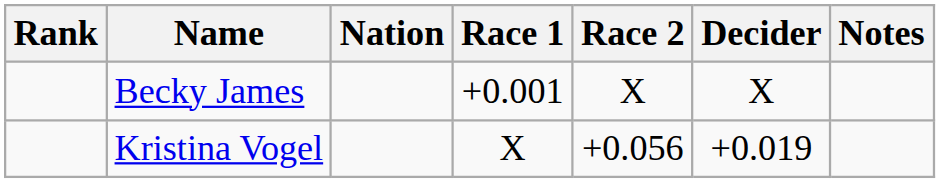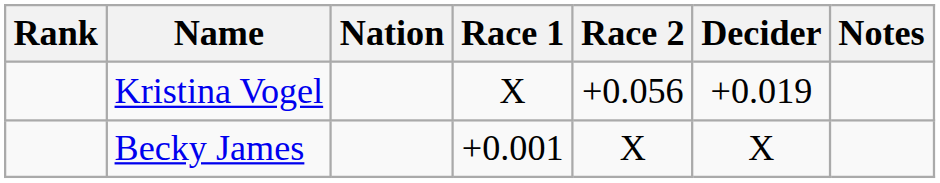 <table class="wikitable sortable" style="text-align:center">
 <tr>
 <th>Rank</th>
 <th>Name</th>
 <th>Nation</th>
 <th>Race 1</th>
 <th>Race 2</th>
 <th>Decider</th>
 <th>Notes</th>
 </tr>
 <tr>
 <td></td>
+<td align=left><a href='#'>Kristina Vogel</a></td>
+<td align=left></td>
+<td>X</td>
+<td>+0.056</td>
+<td>+0.019</td>
+<td></td>
+</tr>
+<tr>
+<td></td>
 <td align=left><a href='#'>Becky James</a></td>
 <td align=left></td>
 <td>+0.001</td>
 <td>X</td>
 <td>X</td>
 <td></td>
 </tr>
-<tr>
-<td></td>
-<td align=left><a href='#'>Kristina Vogel</a></td>
-<td align=left></td>
-<td>X</td>
-<td>+0.056</td>
-<td>+0.019</td>
-<td></td>
-</tr>
 </table>
